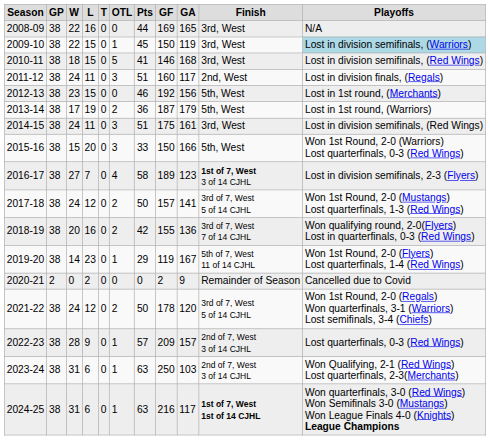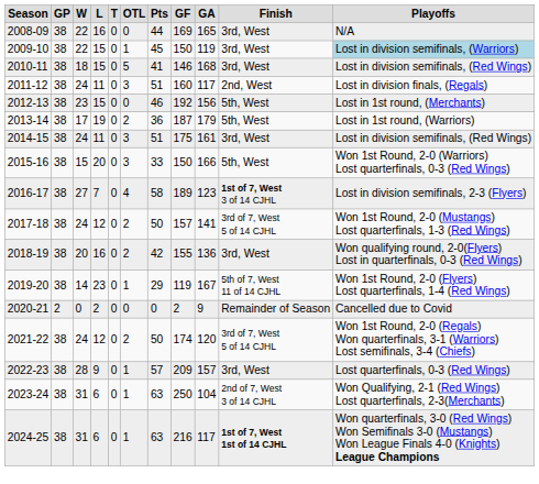 <table class="wikitable">
 <tr style="font-weight:bold;text-align:center; background:#ddd;"|>
 <td>Season</td>
 <td>GP</td>
 <td>W</td>
 <td>L</td>
 <td>T</td>
 <td>OTL</td>
 <td>Pts</td>
 <td>GF</td>
 <td>GA</td>
 <td>Finish</td>
 <td>Playoffs</td>
 </tr>
 <tr style="background:#eee;">
 <td>2008-09</td>
 <td>38</td>
 <td>22</td>
 <td>16</td>
 <td>0</td>
 <td>0</td>
 <td>44</td>
 <td>169</td>
 <td>165</td>
 <td>3rd, West</td>
 <td>N/A</td>
 </tr>
 <tr>
 <td>2009-10</td>
 <td>38</td>
 <td>22</td>
 <td>15</td>
 <td>0</td>
 <td>1</td>
 <td>45</td>
 <td>150</td>
 <td>119</td>
 <td>3rd, West</td>
 <td style="background: lightblue;">Lost in division semifinals, (<a href='#'>Warriors</a>)</td>
 </tr>
 <tr style="background:#eee;">
 <td>2010-11</td>
 <td>38</td>
 <td>18</td>
 <td>15</td>
 <td>0</td>
 <td>5</td>
 <td>41</td>
 <td>146</td>
 <td>168</td>
 <td>3rd, West</td>
 <td>Lost in division semifinals, (<a href='#'>Red Wings</a>)</td>
 </tr>
 <tr>
 <td>2011-12</td>
 <td>38</td>
 <td>24</td>
 <td>11</td>
 <td>0</td>
 <td>3</td>
 <td>51</td>
 <td>160</td>
 <td>117</td>
 <td>2nd, West</td>
 <td>Lost in division finals, (<a href='#'>Regals</a>)</td>
 </tr>
 <tr style="background:#eee;">
 <td>2012-13</td>
 <td>38</td>
 <td>23</td>
 <td>15</td>
 <td>0</td>
 <td>0</td>
 <td>46</td>
 <td>192</td>
 <td>156</td>
 <td>5th, West</td>
 <td>Lost in 1st round, (<a href='#'>Merchants</a>)</td>
 </tr>
 <tr>
 <td>2013-14</td>
 <td>38</td>
 <td>17</td>
 <td>19</td>
 <td>0</td>
 <td>2</td>
 <td>36</td>
 <td>187</td>
 <td>179</td>
 <td>5th, West</td>
 <td>Lost in 1st round, (Warriors)</td>
 </tr>
 <tr style="background:#eee;">
 <td>2014-15</td>
 <td>38</td>
 <td>24</td>
 <td>11</td>
 <td>0</td>
 <td>3</td>
 <td>51</td>
 <td>175</td>
 <td>161</td>
 <td>3rd, West</td>
 <td>Lost in division semifinals, (Red Wings)</td>
 </tr>
 <tr>
 <td>2015-16</td>
 <td>38</td>
 <td>15</td>
 <td>20</td>
 <td>0</td>
 <td>3</td>
 <td>33</td>
 <td>150</td>
 <td>166</td>
 <td>5th, West</td>
 <td>Won 1st Round, 2-0 (Warriors)<br>Lost quarterfinals, 0-3 (<a href='#'>Red Wings</a>)</td>
 </tr>
 <tr style="background:#eee;">
 <td>2016-17</td>
 <td>38</td>
 <td>27</td>
 <td>7</td>
 <td>0</td>
 <td>4</td>
 <td>58</td>
 <td>189</td>
 <td>123</td>
 <td><small><strong>1st of 7, West</strong><br>3 of 14 CJHL </small></td>
 <td>Lost in division semifinals, 2-3 (<a href='#'>Flyers</a>)</td>
 </tr>
 <tr>
 <td>2017-18</td>
 <td>38</td>
 <td>24</td>
 <td>12</td>
 <td>0</td>
 <td>2</td>
 <td>50</td>
 <td>157</td>
 <td>141</td>
 <td><small>3rd of 7, West<br>5 of 14 CJHL </small></td>
 <td>Won 1st Round, 2-0 (<a href='#'>Mustangs</a>)<br>Lost quarterfinals, 1-3 (<a href='#'>Red Wings</a>)</td>
 </tr>
 <tr style="background:#eee;">
 <td>2018-19</td>
 <td>38</td>
 <td>20</td>
 <td>16</td>
 <td>0</td>
 <td>2</td>
 <td>42</td>
 <td>155</td>
 <td>136</td>
-<td><small>3rd of 7, West<br>7 of 14 CJHL </small></td>
+<td>3rd, West</td>
 <td>Won qualifying round, 2-0(<a href='#'>Flyers</a>)<br> Lost in quarterfinals, 0-3 (<a href='#'>Red Wings</a>)</td>
 </tr>
 <tr>
 <td>2019-20</td>
 <td>38</td>
 <td>14</td>
 <td>23</td>
 <td>0</td>
 <td>1</td>
 <td>29</td>
 <td>119</td>
 <td>167</td>
 <td><small>5th of 7, West<br>11 of 14 CJHL </small></td>
 <td>Won 1st Round, 2-0 (<a href='#'>Flyers</a>)<br>Lost quarterfinals, 1-4 (<a href='#'>Red Wings</a>)</td>
 </tr>
 <tr style="background:#eee;">
 <td>2020-21</td>
 <td>2</td>
 <td>0</td>
 <td>2</td>
 <td>0</td>
 <td>0</td>
 <td>0</td>
 <td>2</td>
 <td>9</td>
 <td>Remainder of Season</td>
 <td>Cancelled due to Covid</td>
 </tr>
 <tr>
 <td>2021-22</td>
 <td>38</td>
 <td>24</td>
 <td>12</td>
 <td>0</td>
 <td>2</td>
 <td>50</td>
-<td>178</td>
+<td>174</td>
 <td>120</td>
 <td><small>3rd of 7, West<br>5 of 14 CJHL </small></td>
 <td>Won 1st Round, 2-0 (<a href='#'>Regals</a>)<br>Won quarterfinals, 3-1 (<a href='#'>Warriors</a>)<br>Lost semifinals, 3-4 (<a href='#'>Chiefs</a>)</td>
 </tr>
 <tr |- style="background:#eee;">
 <td>2022-23</td>
 <td>38</td>
 <td>28</td>
 <td>9</td>
 <td>0</td>
 <td>1</td>
 <td>57</td>
 <td>209</td>
 <td>157</td>
-<td><small>2nd of 7, West<br>3 of 14 CJHL </small></td>
+<td>3rd, West</td>
 <td>Lost quarterfinals, 0-3 (<a href='#'>Red Wings</a>)</td>
 </tr>
 <tr>
 <td>2023-24</td>
 <td>38</td>
 <td>31</td>
 <td>6</td>
 <td>0</td>
 <td>1</td>
 <td>63</td>
 <td>250</td>
-<td>103</td>
+<td>104</td>
 <td><small>2nd of 7, West<br>3 of 14 CJHL </small></td>
 <td>Won Qualifying, 2-1 (<a href='#'>Red Wings</a>)<br>Lost quarterfinals, 2-3(<a href='#'>Merchants</a>)</td>
 </tr>
 <tr |- style="background:#eee;">
 <td>2024-25</td>
 <td>38</td>
 <td>31</td>
 <td>6</td>
 <td>0</td>
 <td>1</td>
 <td>63</td>
 <td>216</td>
 <td>117</td>
 <td><small><strong>1st of 7, West</strong><br><strong>1st of 14 CJHL</strong> </small></td>
 <td>Won quarterfinals, 3-0 (<a href='#'>Red Wings</a>)<br>Won Semifinals 3-0 (<a href='#'>Mustangs</a>)<br>Won League Finals 4-0 (<a href='#'>Knights</a>)<br><strong>League Champions</strong></td>
 </tr>
 </table>
